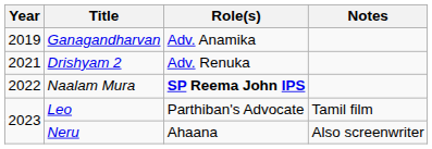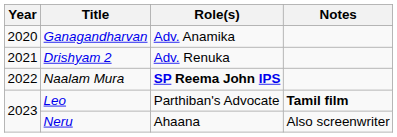 <table class="wikitable plainrowheaders sortable">
 <tr>
 <th scope="col">Year</th>
 <th scope="col">Title</th>
 <th scope="col">Role(s)</th>
 <th scope="col">Notes</th>
 </tr>
 <tr>
-<td>2019</td>
+<td>2020</td>
 <td><em><a href='#'>Ganagandharvan</a></em></td>
 <td><a href='#'>Adv.</a> Anamika</td>
 <td></td>
 </tr>
 <tr>
 <td>2021</td>
 <td><em><a href='#'>Drishyam 2</a></em></td>
 <td><a href='#'>Adv.</a> Renuka</td>
 <td></td>
 </tr>
 <tr>
 <td>2022</td>
 <td><em>Naalam Mura</em></td>
 <td><strong><a href='#'>SP</a> Reema John <a href='#'>IPS</a></strong></td>
 <td></td>
 </tr>
 <tr>
 <td rowspan=2>2023</td>
 <td><em><a href='#'>Leo</a></em></td>
 <td>Parthiban's Advocate</td>
-<td>Tamil film</td>
+<td><strong>Tamil film</strong></td>
 </tr>
 <tr>
 <td><em><a href='#'>Neru</a></em></td>
 <td>Ahaana</td>
 <td>Also screenwriter</td>
 </tr>
 </table>
